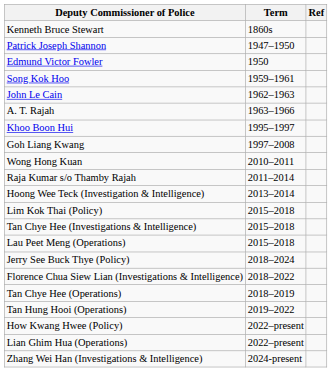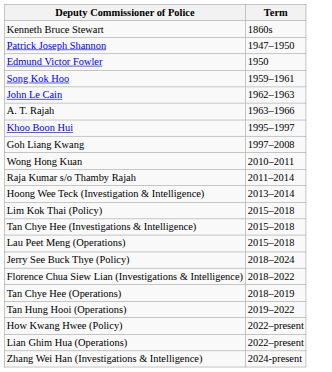 <table class="wikitable">
 <tr>
 <th>Deputy Commissioner of Police</th>
 <th>Term</th>
-<th>Ref</th>
 </tr>
 <tr>
 <td>Kenneth Bruce Stewart</td>
 <td>1860s</td>
-<td></td>
 </tr>
 <tr>
 <td><a href='#'>Patrick Joseph Shannon</a></td>
 <td>1947–1950</td>
-<td></td>
 </tr>
 <tr>
 <td><a href='#'>Edmund Victor Fowler</a></td>
 <td>1950</td>
-<td></td>
 </tr>
 <tr>
 <td><a href='#'>Song Kok Hoo</a></td>
 <td>1959–1961</td>
-<td></td>
 </tr>
 <tr>
 <td><a href='#'>John Le Cain</a></td>
 <td>1962–1963</td>
-<td></td>
 </tr>
 <tr>
 <td>A. T. Rajah</td>
 <td>1963–1966</td>
-<td></td>
 </tr>
 <tr>
 <td><a href='#'>Khoo Boon Hui</a></td>
 <td>1995–1997</td>
-<td></td>
 </tr>
 <tr>
 <td>Goh Liang Kwang</td>
 <td>1997–2008</td>
-<td></td>
 </tr>
 <tr>
 <td>Wong Hong Kuan</td>
 <td>2010–2011</td>
-<td></td>
 </tr>
 <tr>
 <td>Raja Kumar s/o Thamby Rajah</td>
 <td>2011–2014</td>
-<td></td>
 </tr>
 <tr>
 <td>Hoong Wee Teck (Investigation & Intelligence)</td>
 <td>2013–2014</td>
-<td></td>
 </tr>
 <tr>
 <td>Lim Kok Thai (Policy)</td>
 <td>2015–2018</td>
-<td></td>
 </tr>
 <tr>
 <td>Tan Chye Hee (Investigations & Intelligence)</td>
 <td>2015–2018</td>
-<td></td>
 </tr>
 <tr>
 <td>Lau Peet Meng (Operations)</td>
 <td>2015–2018</td>
-<td></td>
 </tr>
 <tr>
 <td>Jerry See Buck Thye (Policy)</td>
 <td>2018–2024</td>
-<td></td>
 </tr>
 <tr>
 <td>Florence Chua Siew Lian (Investigations & Intelligence)</td>
 <td>2018–2022</td>
-<td></td>
 </tr>
 <tr>
 <td>Tan Chye Hee (Operations)</td>
 <td>2018–2019</td>
-<td></td>
 </tr>
 <tr>
 <td>Tan Hung Hooi (Operations)</td>
 <td>2019–2022</td>
-<td></td>
 </tr>
 <tr>
 <td>How Kwang Hwee (Policy)</td>
 <td>2022–present</td>
-<td></td>
 </tr>
 <tr>
 <td>Lian Ghim Hua (Operations)</td>
 <td>2022–present</td>
-<td></td>
 </tr>
 <tr>
 <td>Zhang Wei Han (Investigations & Intelligence)</td>
 <td>2024-present</td>
-<td></td>
 </tr>
 </table>
